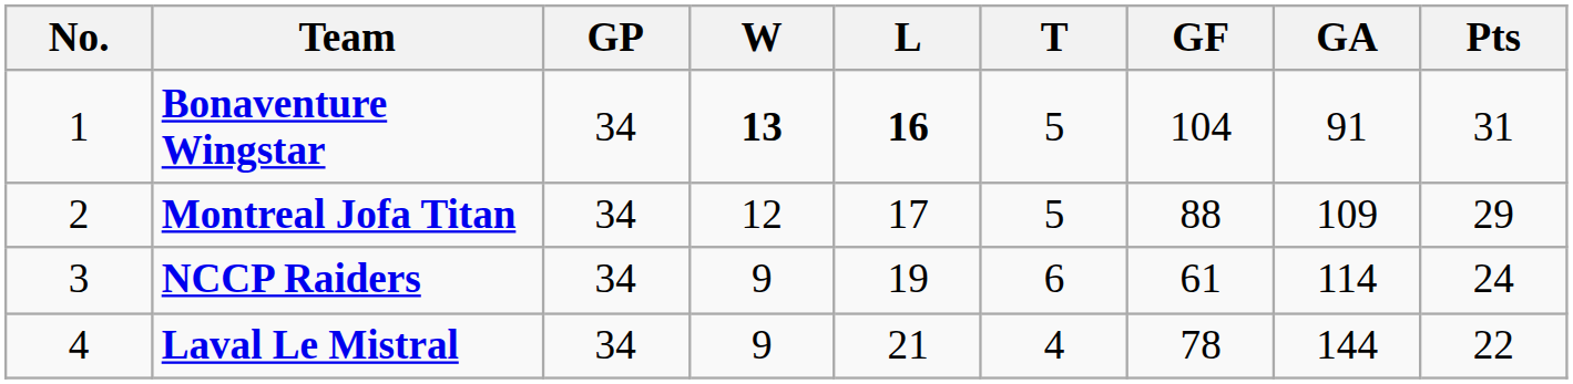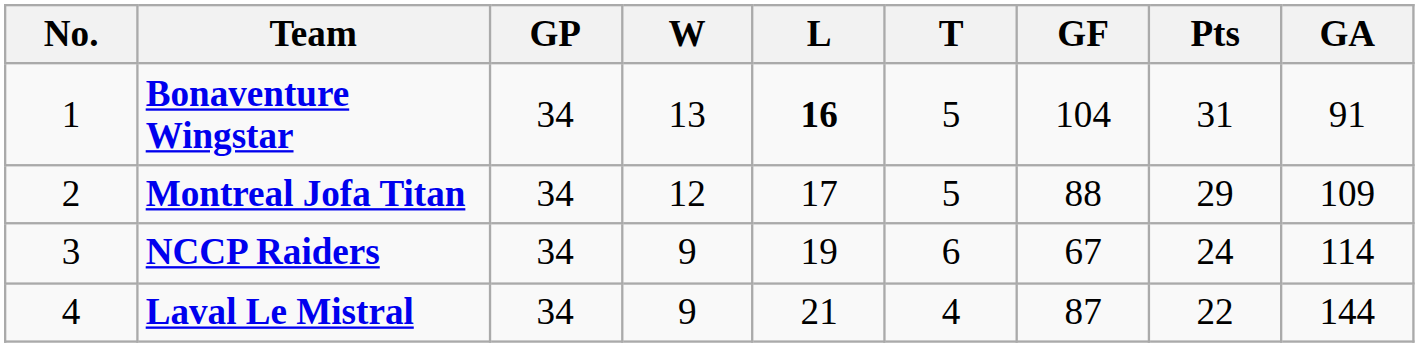 <table class="wikitable sortable">
 <tr>
 <th bgcolor="#DDDDFF" width="7.5%" title="Division rank">No.</th>
 <th bgcolor="#DDDDFF" width="20%">Team</th>
 <th bgcolor="#DDDDFF" width="7.5%" title="Games played" class="unsortable">GP</th>
 <th bgcolor="#DDDDFF" width="7.5%" title="Wins">W</th>
 <th bgcolor="#DDDDFF" width="7.5%" title="Losses">L</th>
 <th bgcolor="#DDDDFF" width="7.5%" title="Ties">T</th>
 <th bgcolor="#DDDDFF" width="7.5%" title="Goals for">GF</th>
+<th bgcolor="#DDDDFF" width="7.5%" title="Points">Pts</th>
 <th bgcolor="#DDDDFF" width="7.5%" title="Goals against">GA</th>
-<th bgcolor="#DDDDFF" width="7.5%" title="Points">Pts</th>
 </tr>
 <tr align=center>
 <td>1</td>
 <td align=left><strong><a href='#'>Bonaventure Wingstar</a></strong></td>
 <td>34</td>
-<td><strong>13</strong></td>
+<td>13</td>
 <td><strong>16</strong></td>
 <td>5</td>
 <td>104</td>
+<td>31</td>
 <td>91</td>
-<td>31</td>
 </tr>
 <tr align=center>
 <td>2</td>
 <td align=left><strong><a href='#'>Montreal Jofa Titan</a> </strong></td>
 <td>34</td>
 <td>12</td>
 <td>17</td>
 <td>5</td>
 <td>88</td>
+<td>29</td>
 <td>109</td>
-<td>29</td>
 </tr>
 <tr align=center>
 <td>3</td>
 <td align=left><strong><a href='#'>NCCP Raiders</a> </strong></td>
 <td>34</td>
 <td>9</td>
 <td>19</td>
 <td>6</td>
-<td>61</td>
+<td>67</td>
+<td>24</td>
 <td>114</td>
-<td>24</td>
 </tr>
 <tr align=center>
 <td>4</td>
 <td align=left><strong><a href='#'>Laval Le Mistral</a></strong></td>
 <td>34</td>
 <td>9</td>
 <td>21</td>
 <td>4</td>
-<td>78</td>
+<td>87</td>
+<td>22</td>
 <td>144</td>
-<td>22</td>
 </tr>
 </table>
